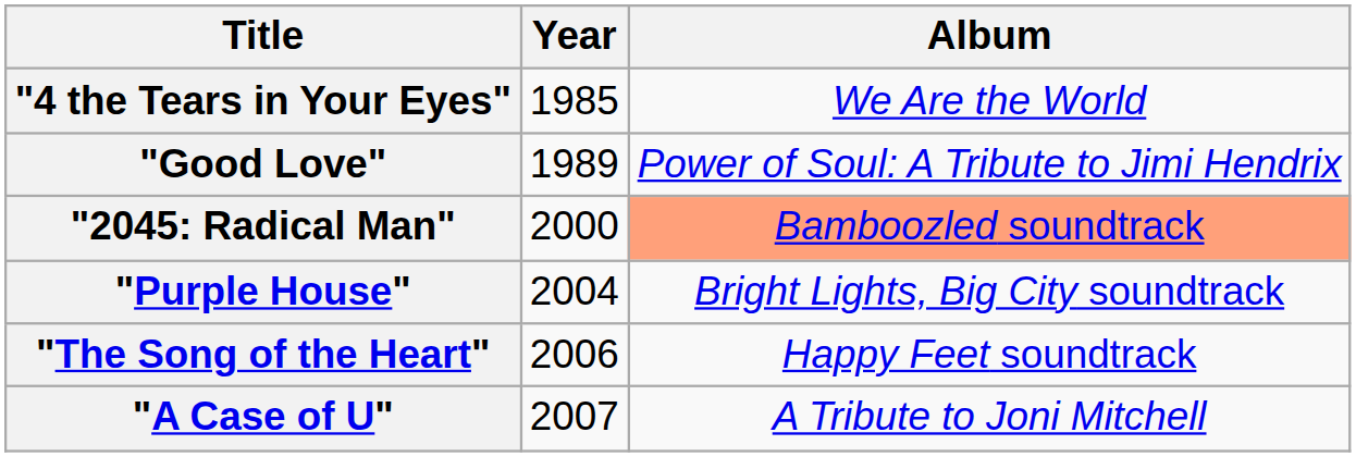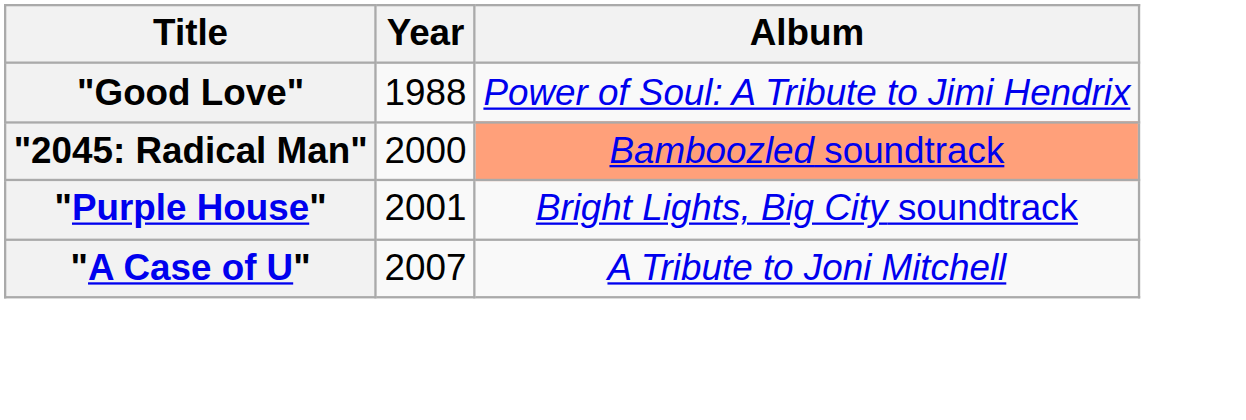 <table class="wikitable plainrowheaders" style="text-align:center;">
 <tr>
 <th scope="col">Title</th>
 <th scope="col">Year</th>
 <th scope="col">Album</th>
 </tr>
 <tr>
-<th scope="row">"4 the Tears in Your Eyes"</th>
-<td>1985</td>
-<td><em><a href='#'>We Are the World</a></em></td>
-</tr>
-<tr>
 <th scope="row">"Good Love"</th>
-<td>1989</td>
+<td>1988</td>
 <td><em><a href='#'>Power of Soul: A Tribute to Jimi Hendrix</a></em></td>
 </tr>
 <tr>
 <th scope="row">"2045: Radical Man"</th>
 <td>2000</td>
 <td style="background: lightsalmon;"><a href='#'><em>Bamboozled</em> soundtrack</a></td>
 </tr>
 <tr>
 <th scope="row">"<a href='#'>Purple House</a>"</th>
-<td>2004</td>
+<td>2001</td>
 <td><a href='#'><em>Bright Lights, Big City</em> soundtrack</a></td>
-</tr>
-<tr>
-<th scope="row">"<a href='#'>The Song of the Heart</a>"</th>
-<td>2006</td>
-<td><a href='#'><em>Happy Feet</em> soundtrack</a></td>
 </tr>
 <tr>
 <th scope="row">"<a href='#'>A Case of U</a>"</th>
 <td>2007</td>
 <td><em><a href='#'>A Tribute to Joni Mitchell</a></em></td>
 </tr>
 </table>
